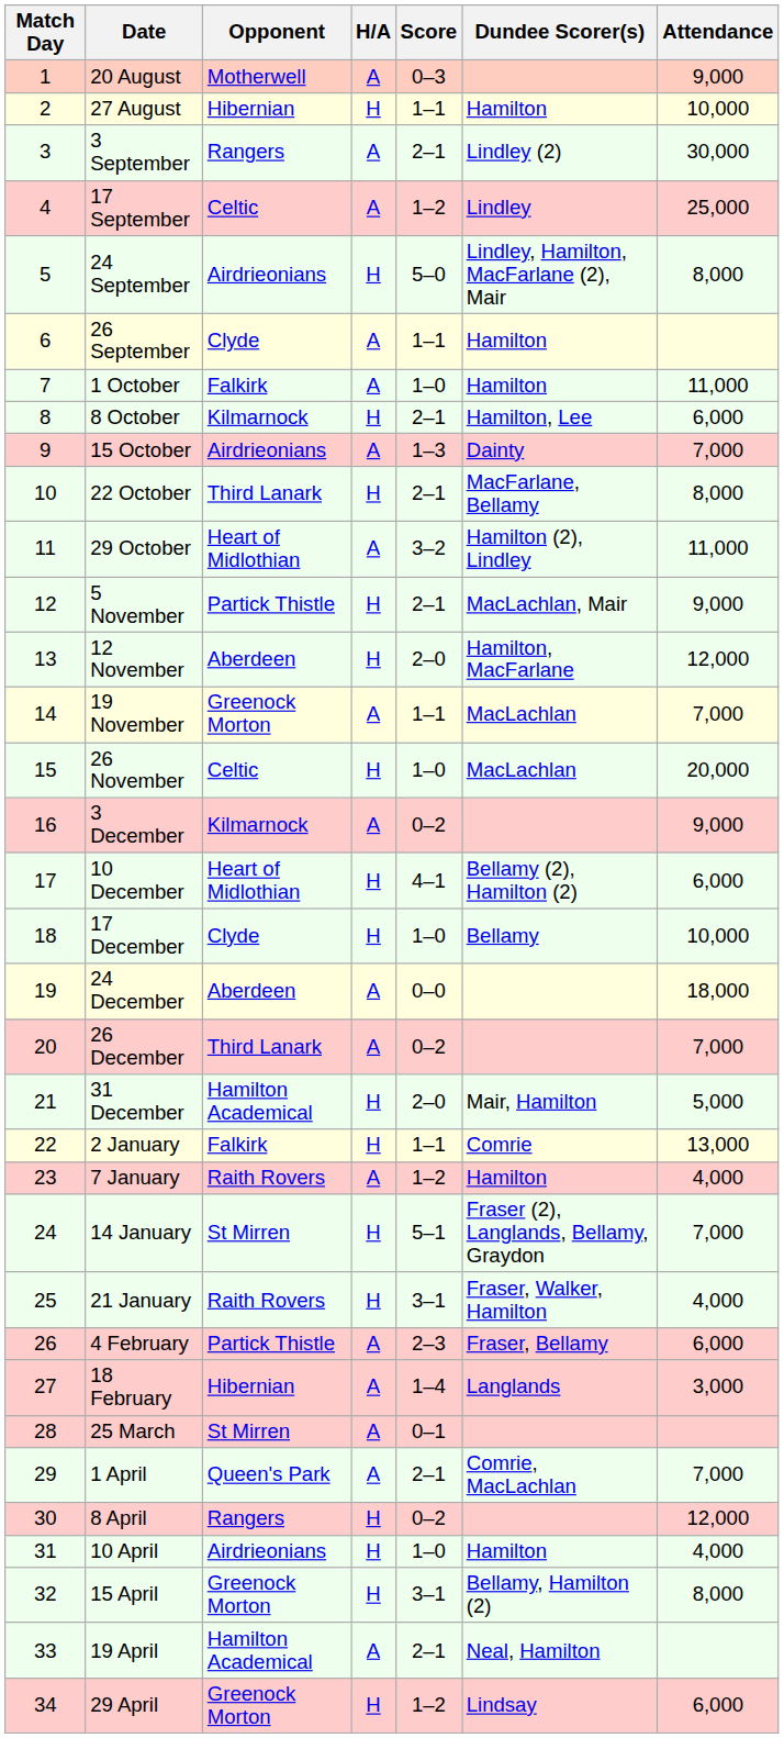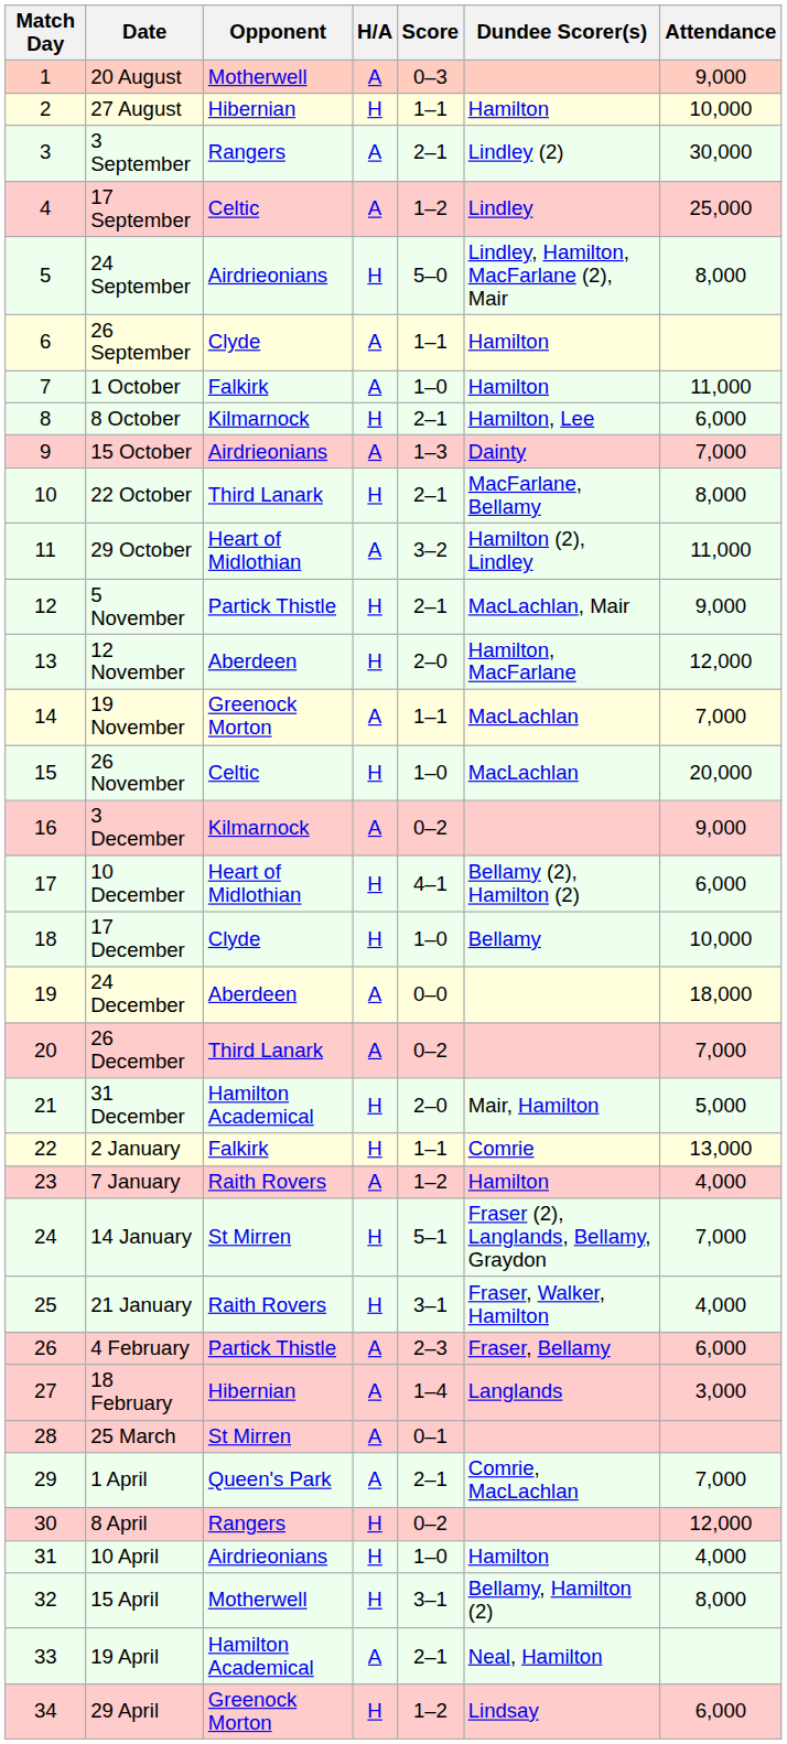 <table class="wikitable" style="text-align:center">
 <tr>
 <th>Match Day</th>
 <th>Date</th>
 <th>Opponent</th>
 <th>H/A</th>
 <th>Score</th>
 <th>Dundee Scorer(s)</th>
 <th>Attendance</th>
 </tr>
 <tr bgcolor="#FFCCCCC">
 <td>1</td>
 <td align="left">20 August</td>
 <td align="left"><a href='#'>Motherwell</a></td>
 <td><a href='#'>A</a></td>
 <td>0–3</td>
 <td align="left"></td>
 <td>9,000</td>
 </tr>
 <tr bgcolor="#FFFFDD">
 <td>2</td>
 <td align="left">27 August</td>
 <td align="left"><a href='#'>Hibernian</a></td>
 <td><a href='#'>H</a></td>
 <td>1–1</td>
 <td align="left"><a href='#'>Hamilton</a></td>
 <td>10,000</td>
 </tr>
 <tr bgcolor="#EEFFEE">
 <td>3</td>
 <td align="left">3 September</td>
 <td align="left"><a href='#'>Rangers</a></td>
 <td><a href='#'>A</a></td>
 <td>2–1</td>
 <td align="left"><a href='#'>Lindley</a> (2)</td>
 <td>30,000</td>
 </tr>
 <tr bgcolor="#FFCCCC">
 <td>4</td>
 <td align="left">17 September</td>
 <td align="left"><a href='#'>Celtic</a></td>
 <td><a href='#'>A</a></td>
 <td>1–2</td>
 <td align="left"><a href='#'>Lindley</a></td>
 <td>25,000</td>
 </tr>
 <tr bgcolor="#EEFFEE">
 <td>5</td>
 <td align="left">24 September</td>
 <td align="left"><a href='#'>Airdrieonians</a></td>
 <td><a href='#'>H</a></td>
 <td>5–0</td>
 <td align="left"><a href='#'>Lindley</a>, <a href='#'>Hamilton</a>, <a href='#'>MacFarlane</a> (2), Mair</td>
 <td>8,000</td>
 </tr>
 <tr bgcolor="#FFFFDD">
 <td>6</td>
 <td align="left">26 September</td>
 <td align="left"><a href='#'>Clyde</a></td>
 <td><a href='#'>A</a></td>
 <td>1–1</td>
 <td align="left"><a href='#'>Hamilton</a></td>
 <td></td>
 </tr>
 <tr bgcolor="#EEFFEE">
 <td>7</td>
 <td align="left">1 October</td>
 <td align="left"><a href='#'>Falkirk</a></td>
 <td><a href='#'>A</a></td>
 <td>1–0</td>
 <td align="left"><a href='#'>Hamilton</a></td>
 <td>11,000</td>
 </tr>
 <tr bgcolor="#EEFFEE">
 <td>8</td>
 <td align="left">8 October</td>
 <td align="left"><a href='#'>Kilmarnock</a></td>
 <td><a href='#'>H</a></td>
 <td>2–1</td>
 <td align="left"><a href='#'>Hamilton</a>, <a href='#'>Lee</a></td>
 <td>6,000</td>
 </tr>
 <tr bgcolor="#FFCCCC">
 <td>9</td>
 <td align="left">15 October</td>
 <td align="left"><a href='#'>Airdrieonians</a></td>
 <td><a href='#'>A</a></td>
 <td>1–3</td>
 <td align="left"><a href='#'>Dainty</a></td>
 <td>7,000</td>
 </tr>
 <tr bgcolor="#EEFFEE">
 <td>10</td>
 <td align="left">22 October</td>
 <td align="left"><a href='#'>Third Lanark</a></td>
 <td><a href='#'>H</a></td>
 <td>2–1</td>
 <td align="left"><a href='#'>MacFarlane</a>, <a href='#'>Bellamy</a></td>
 <td>8,000</td>
 </tr>
 <tr bgcolor="#EEFFEE">
 <td>11</td>
 <td align="left">29 October</td>
 <td align="left"><a href='#'>Heart of Midlothian</a></td>
 <td><a href='#'>A</a></td>
 <td>3–2</td>
 <td align="left"><a href='#'>Hamilton</a> (2), <a href='#'>Lindley</a></td>
 <td>11,000</td>
 </tr>
 <tr bgcolor="#EEFFEE">
 <td>12</td>
 <td align="left">5 November</td>
 <td align="left"><a href='#'>Partick Thistle</a></td>
 <td><a href='#'>H</a></td>
 <td>2–1</td>
 <td align="left"><a href='#'>MacLachlan</a>, Mair</td>
 <td>9,000</td>
 </tr>
 <tr bgcolor="#EEFFEE">
 <td>13</td>
 <td align="left">12 November</td>
 <td align="left"><a href='#'>Aberdeen</a></td>
 <td><a href='#'>H</a></td>
 <td>2–0</td>
 <td align="left"><a href='#'>Hamilton</a>, <a href='#'>MacFarlane</a></td>
 <td>12,000</td>
 </tr>
 <tr bgcolor="#FFFFDD">
 <td>14</td>
 <td align="left">19 November</td>
 <td align="left"><a href='#'>Greenock Morton</a></td>
 <td><a href='#'>A</a></td>
 <td>1–1</td>
 <td align="left"><a href='#'>MacLachlan</a></td>
 <td>7,000</td>
 </tr>
 <tr bgcolor="#EEFFEE">
 <td>15</td>
 <td align="left">26 November</td>
 <td align="left"><a href='#'>Celtic</a></td>
 <td><a href='#'>H</a></td>
 <td>1–0</td>
 <td align="left"><a href='#'>MacLachlan</a></td>
 <td>20,000</td>
 </tr>
 <tr bgcolor="#FFCCCC">
 <td>16</td>
 <td align="left">3 December</td>
 <td align="left"><a href='#'>Kilmarnock</a></td>
 <td><a href='#'>A</a></td>
 <td>0–2</td>
 <td align="left"></td>
 <td>9,000</td>
 </tr>
 <tr bgcolor="#EEFFEE">
 <td>17</td>
 <td align="left">10 December</td>
 <td align="left"><a href='#'>Heart of Midlothian</a></td>
 <td><a href='#'>H</a></td>
 <td>4–1</td>
 <td align="left"><a href='#'>Bellamy</a> (2), <a href='#'>Hamilton</a> (2)</td>
 <td>6,000</td>
 </tr>
 <tr bgcolor="#EEFFEE">
 <td>18</td>
 <td align="left">17 December</td>
 <td align="left"><a href='#'>Clyde</a></td>
 <td><a href='#'>H</a></td>
 <td>1–0</td>
 <td align="left"><a href='#'>Bellamy</a></td>
 <td>10,000</td>
 </tr>
 <tr bgcolor="#FFFFDD">
 <td>19</td>
 <td align="left">24 December</td>
 <td align="left"><a href='#'>Aberdeen</a></td>
 <td><a href='#'>A</a></td>
 <td>0–0</td>
 <td align="left"></td>
 <td>18,000</td>
 </tr>
 <tr bgcolor="#FFCCCC">
 <td>20</td>
 <td align="left">26 December</td>
 <td align="left"><a href='#'>Third Lanark</a></td>
 <td><a href='#'>A</a></td>
 <td>0–2</td>
 <td align="left"></td>
 <td>7,000</td>
 </tr>
 <tr bgcolor="#EEFFEE">
 <td>21</td>
 <td align="left">31 December</td>
 <td align="left"><a href='#'>Hamilton Academical</a></td>
 <td><a href='#'>H</a></td>
 <td>2–0</td>
 <td align="left">Mair, <a href='#'>Hamilton</a></td>
 <td>5,000</td>
 </tr>
 <tr bgcolor="#FFFFDD">
 <td>22</td>
 <td align="left">2 January</td>
 <td align="left"><a href='#'>Falkirk</a></td>
 <td><a href='#'>H</a></td>
 <td>1–1</td>
 <td align="left"><a href='#'>Comrie</a></td>
 <td>13,000</td>
 </tr>
 <tr bgcolor="#FFCCCC">
 <td>23</td>
 <td align="left">7 January</td>
 <td align="left"><a href='#'>Raith Rovers</a></td>
 <td><a href='#'>A</a></td>
 <td>1–2</td>
 <td align="left"><a href='#'>Hamilton</a></td>
 <td>4,000</td>
 </tr>
 <tr bgcolor="#EEFFEE">
 <td>24</td>
 <td align="left">14 January</td>
 <td align="left"><a href='#'>St Mirren</a></td>
 <td><a href='#'>H</a></td>
 <td>5–1</td>
 <td align="left"><a href='#'>Fraser</a> (2), <a href='#'>Langlands</a>, <a href='#'>Bellamy</a>, Graydon</td>
 <td>7,000</td>
 </tr>
 <tr bgcolor="#EEFFEE">
 <td>25</td>
 <td align="left">21 January</td>
 <td align="left"><a href='#'>Raith Rovers</a></td>
 <td><a href='#'>H</a></td>
 <td>3–1</td>
 <td align="left"><a href='#'>Fraser</a>, <a href='#'>Walker</a>, <a href='#'>Hamilton</a></td>
 <td>4,000</td>
 </tr>
 <tr bgcolor="#FFCCCC">
 <td>26</td>
 <td align="left">4 February</td>
 <td align="left"><a href='#'>Partick Thistle</a></td>
 <td><a href='#'>A</a></td>
 <td>2–3</td>
 <td align="left"><a href='#'>Fraser</a>, <a href='#'>Bellamy</a></td>
 <td>6,000</td>
 </tr>
 <tr bgcolor="#FFCCCC">
 <td>27</td>
 <td align="left">18 February</td>
 <td align="left"><a href='#'>Hibernian</a></td>
 <td><a href='#'>A</a></td>
 <td>1–4</td>
 <td align="left"><a href='#'>Langlands</a></td>
 <td>3,000</td>
 </tr>
 <tr bgcolor="#FFCCCC">
 <td>28</td>
 <td align="left">25 March</td>
 <td align="left"><a href='#'>St Mirren</a></td>
 <td><a href='#'>A</a></td>
 <td>0–1</td>
 <td align="left"></td>
 <td></td>
 </tr>
 <tr bgcolor="#EEFFEE">
 <td>29</td>
 <td align="left">1 April</td>
 <td align="left"><a href='#'>Queen's Park</a></td>
 <td><a href='#'>A</a></td>
 <td>2–1</td>
 <td align="left"><a href='#'>Comrie</a>, <a href='#'>MacLachlan</a></td>
 <td>7,000</td>
 </tr>
 <tr bgcolor="#FFCCCC">
 <td>30</td>
 <td align="left">8 April</td>
 <td align="left"><a href='#'>Rangers</a></td>
 <td><a href='#'>H</a></td>
 <td>0–2</td>
 <td align="left"></td>
 <td>12,000</td>
 </tr>
 <tr bgcolor="#EEFFEE">
 <td>31</td>
 <td align="left">10 April</td>
 <td align="left"><a href='#'>Airdrieonians</a></td>
 <td><a href='#'>H</a></td>
 <td>1–0</td>
 <td align="left"><a href='#'>Hamilton</a></td>
 <td>4,000</td>
 </tr>
 <tr bgcolor="#EEFFEE">
 <td>32</td>
 <td align="left">15 April</td>
-<td align="left"><a href='#'>Greenock Morton</a></td>
+<td align="left"><a href='#'>Motherwell</a></td>
 <td><a href='#'>H</a></td>
 <td>3–1</td>
 <td align="left"><a href='#'>Bellamy</a>, <a href='#'>Hamilton</a> (2)</td>
 <td>8,000</td>
 </tr>
 <tr bgcolor="#EEFFEE">
 <td>33</td>
 <td align="left">19 April</td>
 <td align="left"><a href='#'>Hamilton Academical</a></td>
 <td><a href='#'>A</a></td>
 <td>2–1</td>
 <td align="left"><a href='#'>Neal</a>, <a href='#'>Hamilton</a></td>
 <td></td>
 </tr>
 <tr bgcolor="#FFCCCC">
 <td>34</td>
 <td align="left">29 April</td>
 <td align="left"><a href='#'>Greenock Morton</a></td>
 <td><a href='#'>H</a></td>
 <td>1–2</td>
 <td align="left"><a href='#'>Lindsay</a></td>
 <td>6,000</td>
 </tr>
 </table>
